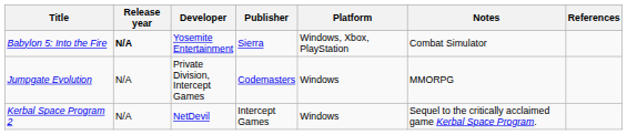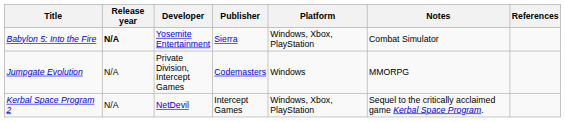 <table class="wikitable sortable" style="font-size: 85%; text-align: left;">
 <tr style="background: #ececec">
 <th style="width:20%;">Title</th>
 <th style="width:10%;">Release year</th>
 <th style="width:10%;">Developer</th>
 <th style="width:10%;">Publisher</th>
 <th style="width:20%;">Platform</th>
 <th style="width:30%;">Notes</th>
 <th>References</th>
 </tr>
 <tr>
 <td><em><a href='#'>Babylon 5: Into the Fire</a></em></td>
 <td><strong>N/A</strong></td>
 <td><a href='#'>Yosemite Entertainment</a></td>
 <td><a href='#'>Sierra</a></td>
 <td>Windows, Xbox, PlayStation</td>
 <td>Combat Simulator</td>
 <td></td>
 </tr>
 <tr>
 <td><em><a href='#'>Jumpgate Evolution</a></em></td>
 <td>N/A</td>
 <td>Private Division, Intercept Games</td>
 <td><a href='#'>Codemasters</a></td>
 <td>Windows</td>
 <td>MMORPG</td>
 <td></td>
 </tr>
 <tr>
 <td><em><a href='#'>Kerbal Space Program 2</a></em></td>
 <td>N/A</td>
 <td><a href='#'>NetDevil</a></td>
 <td>Intercept Games</td>
-<td>Windows</td>
+<td>Windows, Xbox, PlayStation</td>
 <td>Sequel to the critically acclaimed game <em><a href='#'>Kerbal Space Program</a></em>.</td>
 <td></td>
 </tr>
 </table>
